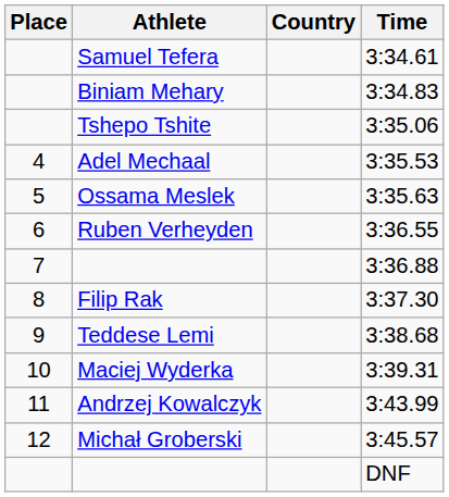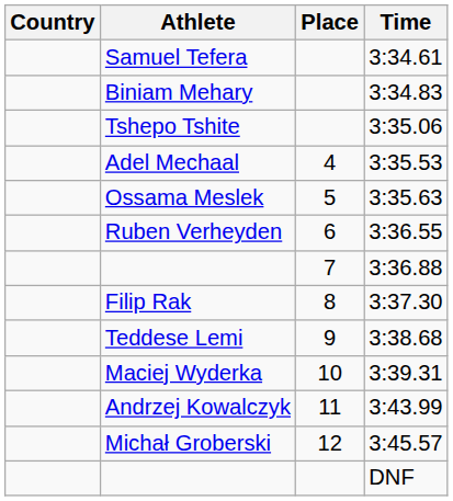 <table class="wikitable">
 <tr>
+<th>Country</th>
+<th>Athlete</th>
 <th>Place</th>
-<th>Athlete</th>
-<th>Country</th>
 <th>Time</th>
 </tr>
 <tr>
+<td></td>
+<td><a href='#'>Samuel Tefera</a></td>
 <td align=center></td>
-<td><a href='#'>Samuel Tefera</a></td>
-<td></td>
 <td>3:34.61</td>
 </tr>
 <tr>
+<td></td>
+<td><a href='#'>Biniam Mehary</a></td>
 <td align=center></td>
-<td><a href='#'>Biniam Mehary</a></td>
-<td></td>
 <td>3:34.83</td>
 </tr>
 <tr>
+<td></td>
+<td><a href='#'>Tshepo Tshite</a></td>
 <td align=center></td>
-<td><a href='#'>Tshepo Tshite</a></td>
-<td></td>
 <td>3:35.06</td>
 </tr>
 <tr>
+<td></td>
+<td><a href='#'>Adel Mechaal</a></td>
 <td align=center>4</td>
-<td><a href='#'>Adel Mechaal</a></td>
-<td></td>
 <td>3:35.53</td>
 </tr>
 <tr>
+<td></td>
+<td><a href='#'>Ossama Meslek</a></td>
 <td align=center>5</td>
-<td><a href='#'>Ossama Meslek</a></td>
-<td></td>
 <td>3:35.63</td>
 </tr>
 <tr>
+<td></td>
+<td><a href='#'>Ruben Verheyden</a></td>
 <td align=center>6</td>
-<td><a href='#'>Ruben Verheyden</a></td>
-<td></td>
 <td>3:36.55</td>
 </tr>
 <tr>
-<td align=center>7</td>
 <td></td>
 <td></td>
+<td align=center>7</td>
 <td>3:36.88</td>
 </tr>
 <tr>
+<td></td>
+<td><a href='#'>Filip Rak</a></td>
 <td align=center>8</td>
-<td><a href='#'>Filip Rak</a></td>
-<td></td>
 <td>3:37.30</td>
 </tr>
 <tr>
+<td></td>
+<td><a href='#'>Teddese Lemi</a></td>
 <td align=center>9</td>
-<td><a href='#'>Teddese Lemi</a></td>
-<td></td>
 <td>3:38.68</td>
 </tr>
 <tr>
+<td></td>
+<td><a href='#'>Maciej Wyderka</a></td>
 <td align=center>10</td>
-<td><a href='#'>Maciej Wyderka</a></td>
-<td></td>
 <td>3:39.31</td>
 </tr>
 <tr>
+<td></td>
+<td><a href='#'>Andrzej Kowalczyk</a></td>
 <td align=center>11</td>
-<td><a href='#'>Andrzej Kowalczyk</a></td>
-<td></td>
 <td>3:43.99</td>
 </tr>
 <tr>
+<td></td>
+<td><a href='#'>Michał Groberski</a></td>
 <td align=center>12</td>
-<td><a href='#'>Michał Groberski</a></td>
-<td></td>
 <td>3:45.57</td>
 </tr>
 <tr>
-<td align=center></td>
 <td></td>
 <td></td>
+<td align=center></td>
 <td>DNF</td>
 </tr>
 </table>
